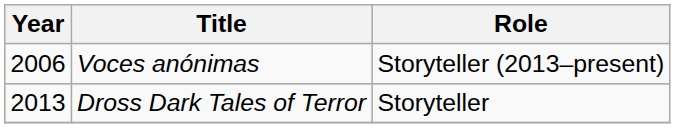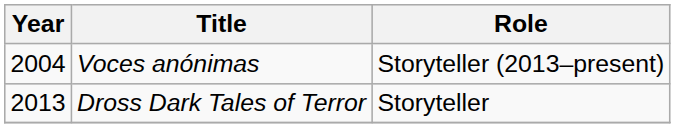 <table class="wikitable">
 <tr>
 <th>Year</th>
 <th>Title</th>
 <th>Role</th>
 </tr>
 <tr>
-<td>2006</td>
+<td>2004</td>
 <td><em>Voces anónimas</em></td>
 <td>Storyteller (2013–present)</td>
 </tr>
 <tr>
 <td>2013</td>
 <td><em>Dross Dark Tales of Terror</em></td>
 <td>Storyteller</td>
 </tr>
 <tr>
 </tr>
 </table>
